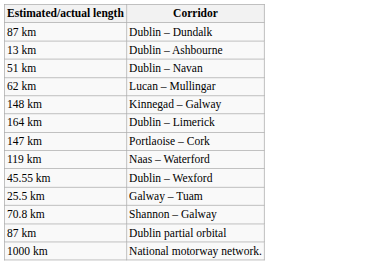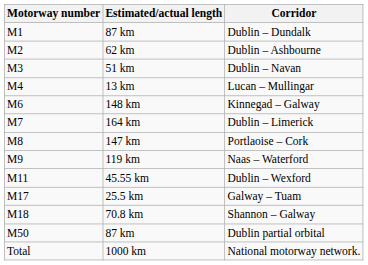 <table class="wikitable">
 <tr>
+<th>Motorway number</th>
 <th>Estimated/actual length</th>
 <th>Corridor</th>
 </tr>
 <tr>
+<td>M1</td>
 <td>87 km</td>
 <td>Dublin – Dundalk</td>
 </tr>
 <tr>
-<td>13 km</td>
+<td>M2</td>
+<td>62 km</td>
 <td>Dublin – Ashbourne</td>
 </tr>
 <tr>
+<td>M3</td>
 <td>51 km</td>
 <td>Dublin – Navan</td>
 </tr>
 <tr>
-<td>62 km</td>
+<td>M4</td>
+<td>13 km</td>
 <td>Lucan – Mullingar</td>
 </tr>
 <tr>
+<td>M6</td>
 <td>148 km</td>
 <td>Kinnegad – Galway</td>
 </tr>
 <tr>
+<td>M7</td>
 <td>164 km</td>
 <td>Dublin – Limerick</td>
 </tr>
 <tr>
+<td>M8</td>
 <td>147 km</td>
 <td>Portlaoise – Cork</td>
 </tr>
 <tr>
+<td>M9</td>
 <td>119 km</td>
 <td>Naas – Waterford</td>
 </tr>
 <tr>
+<td>M11</td>
 <td>45.55 km</td>
 <td>Dublin – Wexford</td>
 </tr>
 <tr>
+<td>M17</td>
 <td>25.5 km</td>
 <td>Galway – Tuam</td>
 </tr>
 <tr>
+<td>M18</td>
 <td>70.8 km</td>
 <td>Shannon – Galway</td>
 </tr>
 <tr>
+<td>M50</td>
 <td>87 km</td>
 <td>Dublin partial orbital</td>
 </tr>
 <tr>
+<td>Total</td>
 <td>1000 km</td>
 <td>National motorway network.</td>
 </tr>
 </table>
